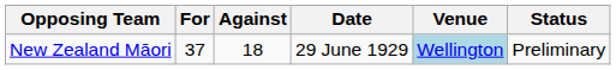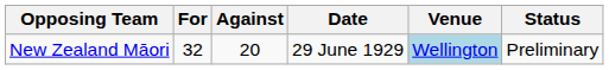 <table class=wikitable>
 <tr>
 <th>Opposing Team</th>
 <th>For</th>
 <th>Against</th>
 <th>Date</th>
 <th>Venue</th>
 <th>Status</th>
 </tr>
 <tr>
 <td><a href='#'>New Zealand Māori</a></td>
-<td align=center>37</td>
-<td align=center>18</td>
+<td align=center>32</td>
+<td align=center>20</td>
 <td>29 June 1929</td>
 <td style="background: lightblue;"><a href='#'>Wellington</a></td>
 <td>Preliminary</td>
 </tr>
 </table>
